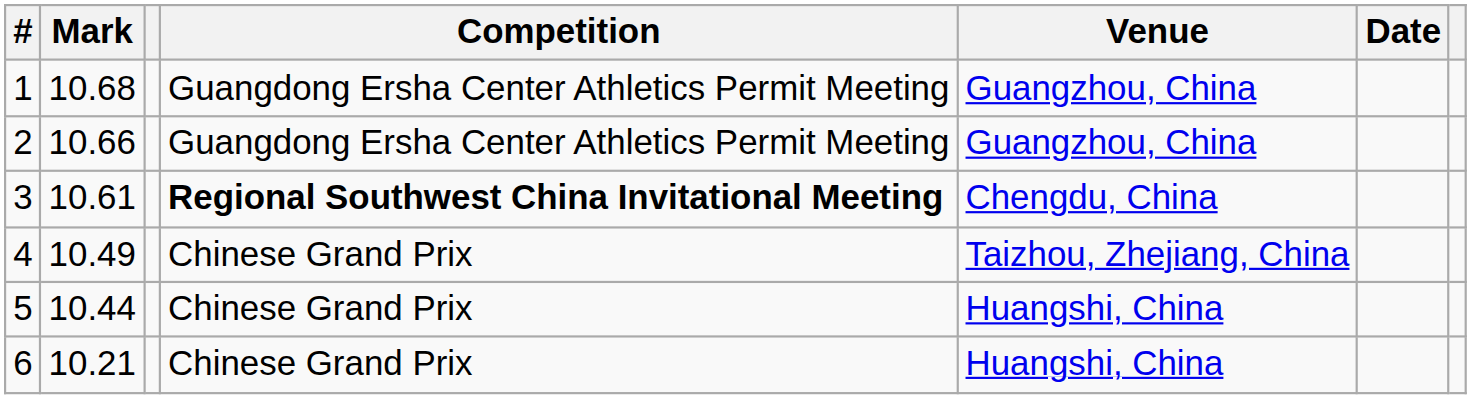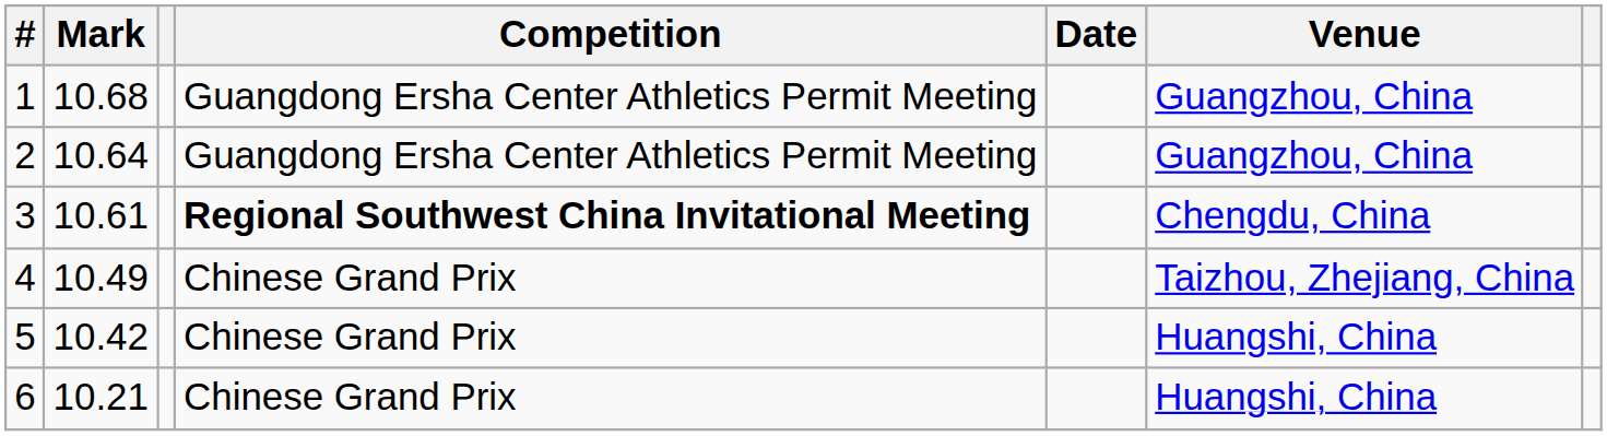 <table class="wikitable sortable">
 <tr>
 <th>#</th>
 <th>Mark</th>
 <th class=unsortable></th>
 <th>Competition</th>
+<th>Date</th>
 <th>Venue</th>
-<th>Date</th>
 <th class=unsortable></th>
 </tr>
 <tr>
 <td align=center>1</td>
 <td align=right>10.68 </td>
 <td> </td>
 <td>Guangdong Ersha Center Athletics Permit Meeting</td>
+<td align=right></td>
 <td><a href='#'>Guangzhou, China</a></td>
-<td align=right></td>
 <td></td>
 </tr>
 <tr>
 <td align=center>2</td>
-<td align=right>10.66 </td>
+<td align=right>10.64 </td>
 <td></td>
 <td>Guangdong Ersha Center Athletics Permit Meeting</td>
+<td align=right></td>
 <td><a href='#'>Guangzhou, China</a></td>
-<td align=right></td>
 <td></td>
 </tr>
 <tr>
 <td align=center>3</td>
 <td align=right>10.61 </td>
 <td> </td>
 <td><strong>Regional Southwest China Invitational Meeting</strong></td>
+<td align=right></td>
 <td><a href='#'>Chengdu, China</a></td>
-<td align=right></td>
 <td></td>
 </tr>
 <tr>
 <td align=center>4</td>
 <td align=right>10.49 </td>
 <td> </td>
 <td>Chinese Grand Prix</td>
+<td align=right></td>
 <td><a href='#'>Taizhou, Zhejiang, China</a></td>
-<td align=right></td>
 <td></td>
 </tr>
 <tr>
 <td align=center>5</td>
-<td align=right>10.44 </td>
+<td align=right>10.42 </td>
 <td> </td>
 <td>Chinese Grand Prix</td>
+<td align=right></td>
 <td><a href='#'>Huangshi, China</a></td>
-<td align=right></td>
 <td></td>
 </tr>
 <tr>
 <td align=center>6</td>
 <td align=right>10.21 </td>
 <td> </td>
 <td>Chinese Grand Prix</td>
+<td align=right></td>
 <td><a href='#'>Huangshi, China</a></td>
-<td align=right></td>
 <td></td>
 </tr>
 </table>
